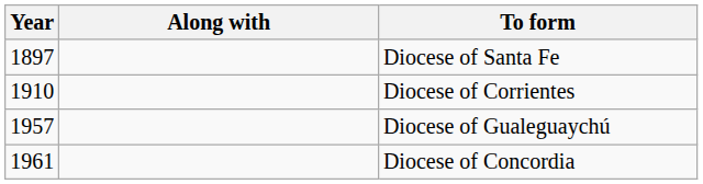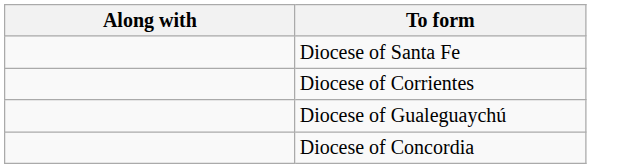 <table class="wikitable">
 <tr>
-<th>Year</th>
 <th width="225">Along with</th>
 <th width="225">To form</th>
 </tr>
 <tr valign="top">
-<td>1897</td>
 <td></td>
 <td>Diocese of Santa Fe</td>
 </tr>
 <tr>
-<td>1910</td>
 <td></td>
 <td>Diocese of Corrientes</td>
 </tr>
 <tr>
-<td>1957</td>
 <td></td>
 <td>Diocese of Gualeguaychú</td>
 </tr>
 <tr>
-<td>1961</td>
 <td></td>
 <td>Diocese of Concordia</td>
 </tr>
 </table>
